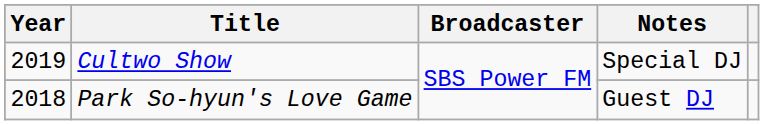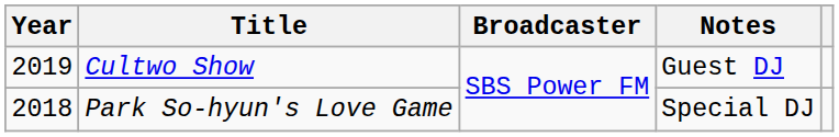 <table class="wikitable sortable">
 <tr>
 <th>Year</th>
 <th>Title</th>
 <th>Broadcaster</th>
 <th class="unsortable">Notes</th>
 <th></th>
 </tr>
 <tr>
 <td>2019</td>
 <td><em><a href='#'>Cultwo Show</a></em></td>
 <td rowspan="2"><a href='#'>SBS Power FM</a></td>
-<td>Special DJ</td>
+<td>Guest <a href='#'>DJ</a></td>
 <td></td>
 </tr>
 <tr>
 <td>2018</td>
 <td><em>Park So-hyun's Love Game</em></td>
-<td>Guest <a href='#'>DJ</a></td>
+<td>Special DJ</td>
 <td></td>
 </tr>
 </table>
